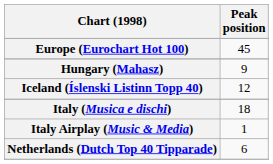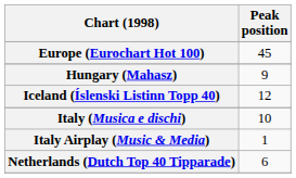 <table class="wikitable sortable plainrowheaders" style="text-align:center">
 <tr>
 <th>Chart (1998)</th>
 <th>Peak<br>position</th>
 </tr>
 <tr>
 </tr>
 <tr>
 </tr>
 <tr>
 </tr>
 <tr>
 <th scope="row">Europe (<a href='#'>Eurochart Hot 100</a>)</th>
 <td>45</td>
 </tr>
 <tr>
 </tr>
 <tr>
 </tr>
 <tr>
 <th scope="row">Hungary (<a href='#'>Mahasz</a>)</th>
 <td>9</td>
 </tr>
 <tr>
 <th scope="row">Iceland (<a href='#'>Íslenski Listinn Topp 40</a>)</th>
 <td>12</td>
 </tr>
 <tr>
 </tr>
 <tr>
 <th scope="row">Italy (<em><a href='#'>Musica e dischi</a></em>)</th>
-<td>18</td>
+<td>10</td>
 </tr>
 <tr>
 <th scope="row">Italy Airplay (<em><a href='#'>Music & Media</a></em>)</th>
 <td>1</td>
 </tr>
 <tr>
 <th scope="row">Netherlands (<a href='#'>Dutch Top 40 Tipparade</a>)</th>
 <td>6</td>
 </tr>
 <tr>
 </tr>
 <tr>
 </tr>
 <tr>
 </tr>
 <tr>
 </tr>
 </table>
